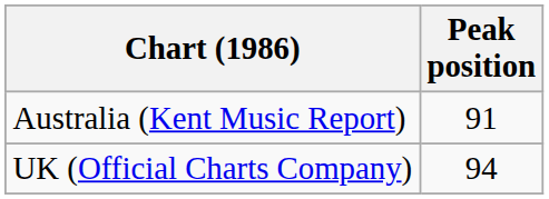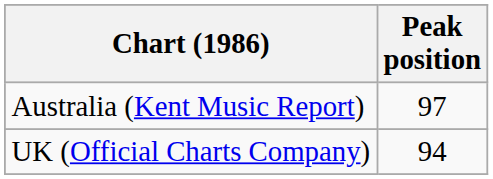 <table class="wikitable">
 <tr>
 <th>Chart (1986)</th>
 <th>Peak<br>position</th>
 </tr>
 <tr>
 <td>Australia (<a href='#'>Kent Music Report</a>)</td>
-<td style="text-align:center;">91</td>
+<td style="text-align:center;">97</td>
 </tr>
 <tr>
 <td>UK (<a href='#'>Official Charts Company</a>)</td>
 <td style="text-align:center;">94</td>
 </tr>
 </table>
